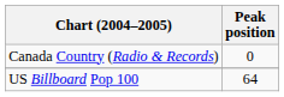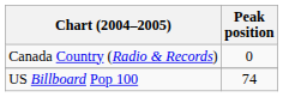 <table class="wikitable sortable">
 <tr>
 <th align="left">Chart (2004–2005)</th>
 <th align="center">Peak<br>position</th>
 </tr>
 <tr>
 <td align="left">Canada <a href='#'>Country</a> (<em><a href='#'>Radio & Records</a></em>)</td>
 <td align="center">0</td>
 </tr>
 <tr>
 </tr>
 <tr>
 </tr>
 <tr>
 <td align="left">US <em><a href='#'>Billboard</a></em> <a href='#'>Pop 100</a></td>
-<td align="center">64</td>
+<td align="center">74</td>
 </tr>
 </table>
